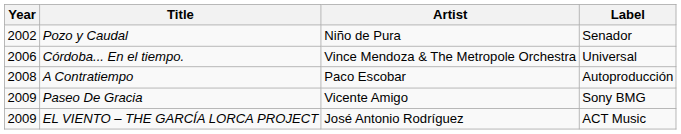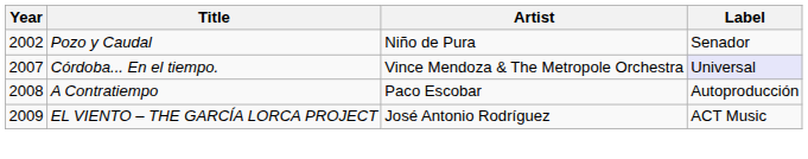 <table class="wikitable">
 <tr>
 <th>Year</th>
 <th>Title</th>
 <th>Artist</th>
 <th>Label</th>
 </tr>
 <tr>
 <td>2002</td>
 <td><em>Pozo y Caudal</em></td>
 <td>Niño de Pura</td>
 <td>Senador</td>
 </tr>
 <tr>
-<td>2006</td>
+<td>2007</td>
 <td><em>Córdoba... En el tiempo. </em></td>
 <td>Vince Mendoza & The Metropole Orchestra</td>
-<td>Universal</td>
+<td style="background: lavender;">Universal</td>
 </tr>
 <tr>
 <td>2008</td>
 <td><em>A Contratiempo </em></td>
 <td>Paco Escobar</td>
 <td>Autoproducción</td>
 </tr>
 <tr>
 <td>2009</td>
-<td><em>Paseo De Gracia </em></td>
-<td>Vicente Amigo</td>
-<td>Sony BMG</td>
-</tr>
-<tr>
-<td>2009</td>
 <td><em>EL VIENTO – THE GARCÍA LORCA PROJECT </em></td>
 <td>José Antonio Rodríguez</td>
 <td>ACT Music</td>
 </tr>
 </table>
